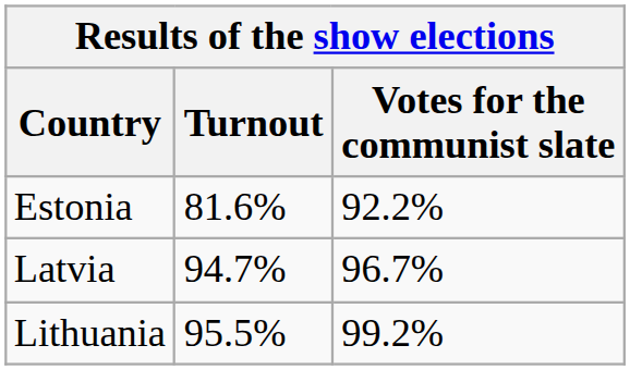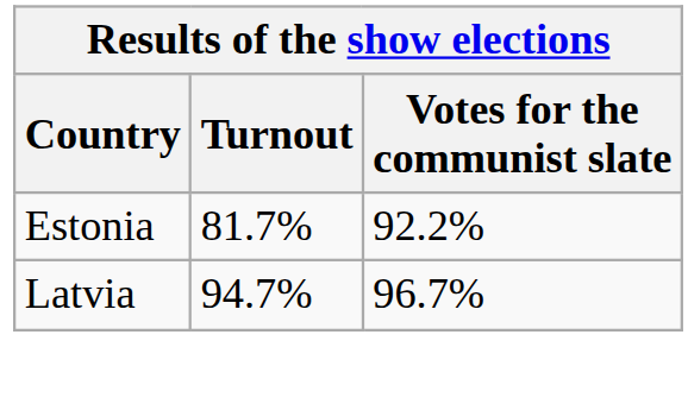 <table class=wikitable align=right>
 <tr>
 <th colspan=3>Results of the <a href='#'>show elections</a></th>
 </tr>
 <tr>
 <th>Country</th>
 <th>Turnout</th>
 <th>Votes for the <br>communist slate</th>
 </tr>
 <tr>
 <td>Estonia</td>
-<td>81.6%</td>
+<td>81.7%</td>
 <td>92.2%</td>
 </tr>
 <tr>
 <td>Latvia</td>
 <td>94.7%</td>
 <td>96.7%</td>
 </tr>
-<tr>
-<td>Lithuania</td>
-<td>95.5%</td>
-<td>99.2%</td>
-</tr>
 </table>
